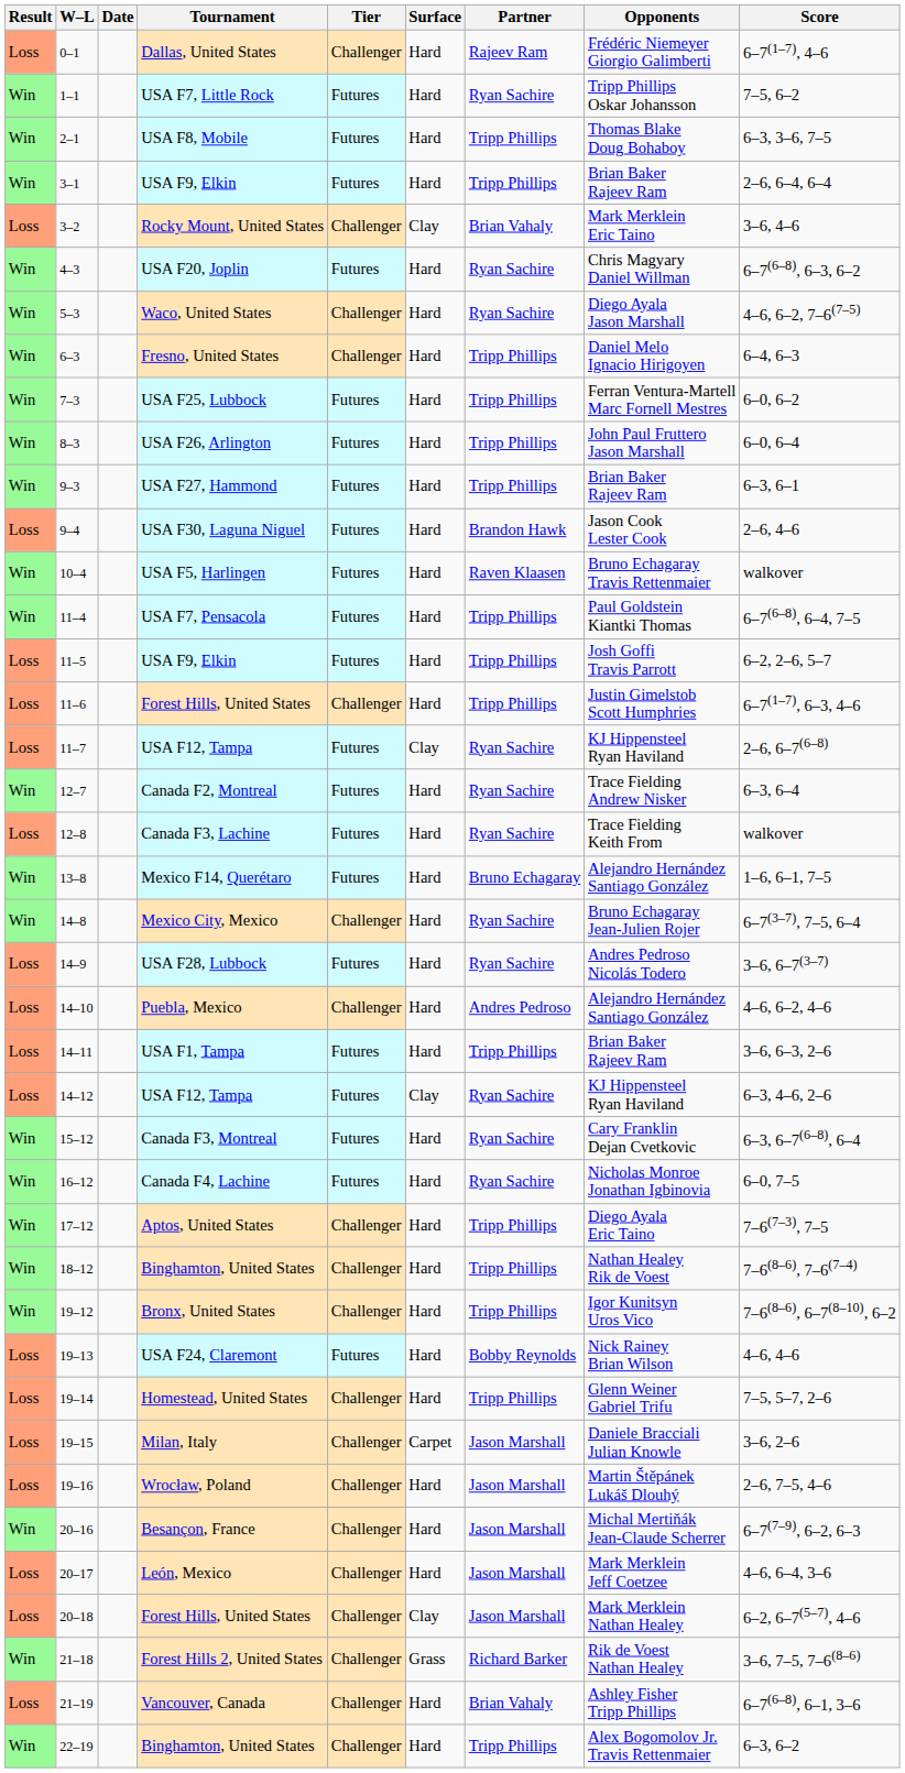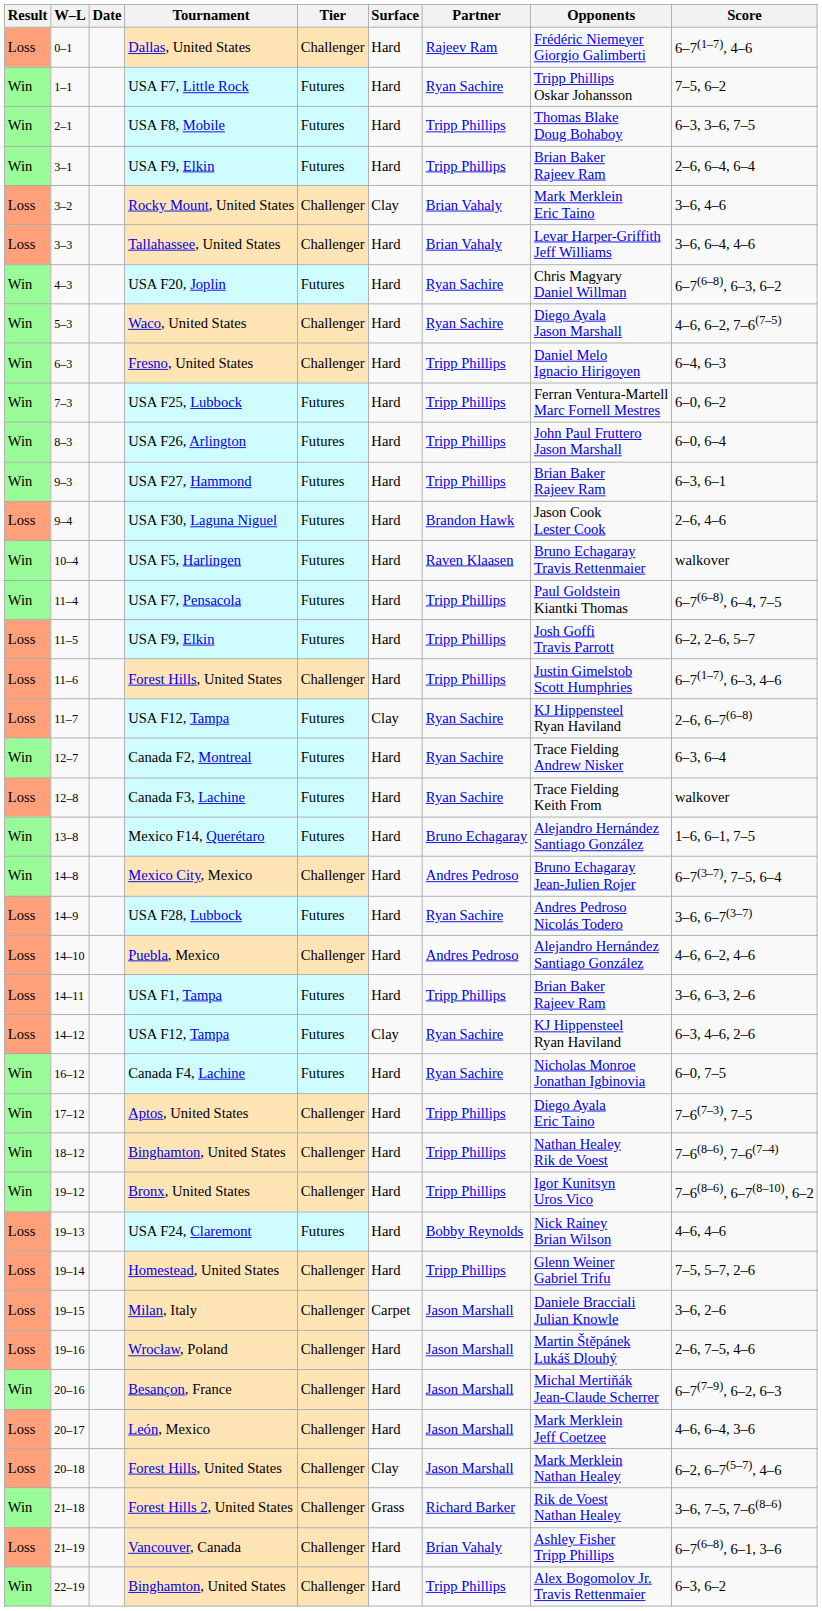 <table class="sortable wikitable">
 <tr>
 <th>Result</th>
 <th class="unsortable">W–L</th>
 <th>Date</th>
 <th>Tournament</th>
 <th>Tier</th>
 <th>Surface</th>
 <th>Partner</th>
 <th>Opponents</th>
 <th class="unsortable">Score</th>
 </tr>
 <tr>
 <td bgcolor=FFA07A>Loss</td>
 <td><small>0–1</small></td>
 <td></td>
 <td bgcolor=moccasin><a href='#'>Dallas</a>, United States</td>
 <td bgcolor=moccasin>Challenger</td>
 <td>Hard</td>
 <td> <a href='#'>Rajeev Ram</a></td>
 <td> <a href='#'>Frédéric Niemeyer</a> <br>  <a href='#'>Giorgio Galimberti</a></td>
 <td>6–7<sup>(1–7)</sup>, 4–6</td>
 </tr>
 <tr>
 <td bgcolor=98fb98>Win</td>
 <td><small>1–1</small></td>
 <td></td>
 <td bgcolor=cffcff>USA F7, <a href='#'>Little Rock</a></td>
 <td bgcolor=cffcff>Futures</td>
 <td>Hard</td>
 <td> <a href='#'>Ryan Sachire</a></td>
 <td> <a href='#'>Tripp Phillips</a> <br>  Oskar Johansson</td>
 <td>7–5, 6–2</td>
 </tr>
 <tr>
 <td bgcolor=98fb98>Win</td>
 <td><small>2–1</small></td>
 <td></td>
 <td bgcolor=cffcff>USA F8, <a href='#'>Mobile</a></td>
 <td bgcolor=cffcff>Futures</td>
 <td>Hard</td>
 <td> <a href='#'>Tripp Phillips</a></td>
 <td> <a href='#'>Thomas Blake</a> <br>  <a href='#'>Doug Bohaboy</a></td>
 <td>6–3, 3–6, 7–5</td>
 </tr>
 <tr>
 <td bgcolor=98fb98>Win</td>
 <td><small>3–1</small></td>
 <td></td>
 <td bgcolor=cffcff>USA F9, <a href='#'>Elkin</a></td>
 <td bgcolor=cffcff>Futures</td>
 <td>Hard</td>
 <td> <a href='#'>Tripp Phillips</a></td>
 <td> <a href='#'>Brian Baker</a> <br>  <a href='#'>Rajeev Ram</a></td>
 <td>2–6, 6–4, 6–4</td>
 </tr>
 <tr>
 <td bgcolor=FFA07A>Loss</td>
 <td><small>3–2</small></td>
 <td></td>
 <td bgcolor=moccasin><a href='#'>Rocky Mount</a>, United States</td>
 <td bgcolor=moccasin>Challenger</td>
 <td>Clay</td>
 <td> <a href='#'>Brian Vahaly</a></td>
 <td> <a href='#'>Mark Merklein</a> <br>  <a href='#'>Eric Taino</a></td>
 <td>3–6, 4–6</td>
+</tr>
+<tr>
+<td bgcolor=FFA07A>Loss</td>
+<td><small>3–3</small></td>
+<td></td>
+<td bgcolor=moccasin><a href='#'>Tallahassee</a>, United States</td>
+<td bgcolor=moccasin>Challenger</td>
+<td>Hard</td>
+<td> <a href='#'>Brian Vahaly</a></td>
+<td> <a href='#'>Levar Harper-Griffith</a> <br>  <a href='#'>Jeff Williams</a></td>
+<td>3–6, 6–4, 4–6</td>
 </tr>
 <tr>
 <td bgcolor=98fb98>Win</td>
 <td><small>4–3</small></td>
 <td></td>
 <td bgcolor=cffcff>USA F20, <a href='#'>Joplin</a></td>
 <td bgcolor=cffcff>Futures</td>
 <td>Hard</td>
 <td> <a href='#'>Ryan Sachire</a></td>
 <td> Chris Magyary <br>  <a href='#'>Daniel Willman</a></td>
 <td>6–7<sup>(6–8)</sup>, 6–3, 6–2</td>
 </tr>
 <tr>
 <td bgcolor=98fb98>Win</td>
 <td><small>5–3</small></td>
 <td></td>
 <td bgcolor=moccasin><a href='#'>Waco</a>, United States</td>
 <td bgcolor=moccasin>Challenger</td>
 <td>Hard</td>
 <td> <a href='#'>Ryan Sachire</a></td>
 <td> <a href='#'>Diego Ayala</a> <br>  <a href='#'>Jason Marshall</a></td>
 <td>4–6, 6–2, 7–6<sup>(7–5)</sup></td>
 </tr>
 <tr>
 <td bgcolor=98fb98>Win</td>
 <td><small>6–3</small></td>
 <td></td>
 <td bgcolor=moccasin><a href='#'>Fresno</a>, United States</td>
 <td bgcolor=moccasin>Challenger</td>
 <td>Hard</td>
 <td> <a href='#'>Tripp Phillips</a></td>
 <td> <a href='#'>Daniel Melo</a> <br>  <a href='#'>Ignacio Hirigoyen</a></td>
 <td>6–4, 6–3</td>
 </tr>
 <tr>
 <td bgcolor=98fb98>Win</td>
 <td><small>7–3</small></td>
 <td></td>
 <td bgcolor=cffcff>USA F25, <a href='#'>Lubbock</a></td>
 <td bgcolor=cffcff>Futures</td>
 <td>Hard</td>
 <td> <a href='#'>Tripp Phillips</a></td>
 <td> Ferran Ventura-Martell <br>  <a href='#'>Marc Fornell Mestres</a></td>
 <td>6–0, 6–2</td>
 </tr>
 <tr>
 <td bgcolor=98fb98>Win</td>
 <td><small>8–3</small></td>
 <td></td>
 <td bgcolor=cffcff>USA F26, <a href='#'>Arlington</a></td>
 <td bgcolor=cffcff>Futures</td>
 <td>Hard</td>
 <td> <a href='#'>Tripp Phillips</a></td>
 <td> <a href='#'>John Paul Fruttero</a> <br>  <a href='#'>Jason Marshall</a></td>
 <td>6–0, 6–4</td>
 </tr>
 <tr>
 <td bgcolor=98fb98>Win</td>
 <td><small>9–3</small></td>
 <td></td>
 <td bgcolor=cffcff>USA F27, <a href='#'>Hammond</a></td>
 <td bgcolor=cffcff>Futures</td>
 <td>Hard</td>
 <td> <a href='#'>Tripp Phillips</a></td>
 <td> <a href='#'>Brian Baker</a> <br>  <a href='#'>Rajeev Ram</a></td>
 <td>6–3, 6–1</td>
 </tr>
 <tr>
 <td bgcolor=FFA07A>Loss</td>
 <td><small>9–4</small></td>
 <td></td>
 <td bgcolor=cffcff>USA F30, <a href='#'>Laguna Niguel</a></td>
 <td bgcolor=cffcff>Futures</td>
 <td>Hard</td>
 <td> <a href='#'>Brandon Hawk</a></td>
 <td> Jason Cook <br>  <a href='#'>Lester Cook</a></td>
 <td>2–6, 4–6</td>
 </tr>
 <tr>
 <td bgcolor=98fb98>Win</td>
 <td><small>10–4</small></td>
 <td></td>
 <td bgcolor=cffcff>USA F5, <a href='#'>Harlingen</a></td>
 <td bgcolor=cffcff>Futures</td>
 <td>Hard</td>
 <td> <a href='#'>Raven Klaasen</a></td>
 <td> <a href='#'>Bruno Echagaray</a> <br>  <a href='#'>Travis Rettenmaier</a></td>
 <td>walkover</td>
 </tr>
 <tr>
 <td bgcolor=98fb98>Win</td>
 <td><small>11–4</small></td>
 <td></td>
 <td bgcolor=cffcff>USA F7, <a href='#'>Pensacola</a></td>
 <td bgcolor=cffcff>Futures</td>
 <td>Hard</td>
 <td> <a href='#'>Tripp Phillips</a></td>
 <td> <a href='#'>Paul Goldstein</a> <br>  Kiantki Thomas</td>
 <td>6–7<sup>(6–8)</sup>, 6–4, 7–5</td>
 </tr>
 <tr>
 <td bgcolor=FFA07A>Loss</td>
 <td><small>11–5</small></td>
 <td></td>
 <td bgcolor=cffcff>USA F9, <a href='#'>Elkin</a></td>
 <td bgcolor=cffcff>Futures</td>
 <td>Hard</td>
 <td> <a href='#'>Tripp Phillips</a></td>
 <td> <a href='#'>Josh Goffi</a> <br>  <a href='#'>Travis Parrott</a></td>
 <td>6–2, 2–6, 5–7</td>
 </tr>
 <tr>
 <td bgcolor=FFA07A>Loss</td>
 <td><small>11–6</small></td>
 <td></td>
 <td bgcolor=moccasin><a href='#'>Forest Hills</a>, United States</td>
 <td bgcolor=moccasin>Challenger</td>
 <td>Hard</td>
 <td> <a href='#'>Tripp Phillips</a></td>
 <td> <a href='#'>Justin Gimelstob</a> <br>  <a href='#'>Scott Humphries</a></td>
 <td>6–7<sup>(1–7)</sup>, 6–3, 4–6</td>
 </tr>
 <tr>
 <td bgcolor=FFA07A>Loss</td>
 <td><small>11–7</small></td>
 <td></td>
 <td bgcolor=cffcff>USA F12, <a href='#'>Tampa</a></td>
 <td bgcolor=cffcff>Futures</td>
 <td>Clay</td>
 <td> <a href='#'>Ryan Sachire</a></td>
 <td> <a href='#'>KJ Hippensteel</a> <br>  Ryan Haviland</td>
 <td>2–6, 6–7<sup>(6–8)</sup></td>
 </tr>
 <tr>
 <td bgcolor=98fb98>Win</td>
 <td><small>12–7</small></td>
 <td></td>
 <td bgcolor=cffcff>Canada F2, <a href='#'>Montreal</a></td>
 <td bgcolor=cffcff>Futures</td>
 <td>Hard</td>
 <td> <a href='#'>Ryan Sachire</a></td>
 <td> Trace Fielding <br>  <a href='#'>Andrew Nisker</a></td>
 <td>6–3, 6–4</td>
 </tr>
 <tr>
 <td bgcolor=FFA07A>Loss</td>
 <td><small>12–8</small></td>
 <td></td>
 <td bgcolor=cffcff>Canada F3, <a href='#'>Lachine</a></td>
 <td bgcolor=cffcff>Futures</td>
 <td>Hard</td>
 <td> <a href='#'>Ryan Sachire</a></td>
 <td> Trace Fielding <br>  Keith From</td>
 <td>walkover</td>
 </tr>
 <tr>
 <td bgcolor=98fb98>Win</td>
 <td><small>13–8</small></td>
 <td></td>
 <td bgcolor=cffcff>Mexico F14, <a href='#'>Querétaro</a></td>
 <td bgcolor=cffcff>Futures</td>
 <td>Hard</td>
 <td> <a href='#'>Bruno Echagaray</a></td>
 <td> <a href='#'>Alejandro Hernández</a> <br>  <a href='#'>Santiago González</a></td>
 <td>1–6, 6–1, 7–5</td>
 </tr>
 <tr>
 <td bgcolor=98fb98>Win</td>
 <td><small>14–8</small></td>
 <td></td>
 <td bgcolor=moccasin><a href='#'>Mexico City</a>, Mexico</td>
 <td bgcolor=moccasin>Challenger</td>
 <td>Hard</td>
-<td> <a href='#'>Ryan Sachire</a></td>
+<td> <a href='#'>Andres Pedroso</a></td>
 <td> <a href='#'>Bruno Echagaray</a> <br>  <a href='#'>Jean-Julien Rojer</a></td>
 <td>6–7<sup>(3–7)</sup>, 7–5, 6–4</td>
 </tr>
 <tr>
 <td bgcolor=FFA07A>Loss</td>
 <td><small>14–9</small></td>
 <td></td>
 <td bgcolor=cffcff>USA F28, <a href='#'>Lubbock</a></td>
 <td bgcolor=cffcff>Futures</td>
 <td>Hard</td>
 <td> <a href='#'>Ryan Sachire</a></td>
 <td> <a href='#'>Andres Pedroso</a> <br>  <a href='#'>Nicolás Todero</a></td>
 <td>3–6, 6–7<sup>(3–7)</sup></td>
 </tr>
 <tr>
 <td bgcolor=FFA07A>Loss</td>
 <td><small>14–10</small></td>
 <td></td>
 <td bgcolor=moccasin><a href='#'>Puebla</a>, Mexico</td>
 <td bgcolor=moccasin>Challenger</td>
 <td>Hard</td>
 <td> <a href='#'>Andres Pedroso</a></td>
 <td> <a href='#'>Alejandro Hernández</a> <br>  <a href='#'>Santiago González</a></td>
 <td>4–6, 6–2, 4–6</td>
 </tr>
 <tr>
 <td bgcolor=FFA07A>Loss</td>
 <td><small>14–11</small></td>
 <td></td>
 <td bgcolor=cffcff>USA F1, <a href='#'>Tampa</a></td>
 <td bgcolor=cffcff>Futures</td>
 <td>Hard</td>
 <td> <a href='#'>Tripp Phillips</a></td>
 <td> <a href='#'>Brian Baker</a> <br>  <a href='#'>Rajeev Ram</a></td>
 <td>3–6, 6–3, 2–6</td>
 </tr>
 <tr>
 <td bgcolor=FFA07A>Loss</td>
 <td><small>14–12</small></td>
 <td></td>
 <td bgcolor=cffcff>USA F12, <a href='#'>Tampa</a></td>
 <td bgcolor=cffcff>Futures</td>
 <td>Clay</td>
 <td> <a href='#'>Ryan Sachire</a></td>
 <td> <a href='#'>KJ Hippensteel</a> <br>  Ryan Haviland</td>
 <td>6–3, 4–6, 2–6</td>
-</tr>
-<tr>
-<td bgcolor=98fb98>Win</td>
-<td><small>15–12</small></td>
-<td></td>
-<td bgcolor=cffcff>Canada F3, <a href='#'>Montreal</a></td>
-<td bgcolor=cffcff>Futures</td>
-<td>Hard</td>
-<td> <a href='#'>Ryan Sachire</a></td>
-<td> <a href='#'>Cary Franklin</a> <br>  Dejan Cvetkovic</td>
-<td>6–3, 6–7<sup>(6–8)</sup>, 6–4</td>
 </tr>
 <tr>
 <td bgcolor=98fb98>Win</td>
 <td><small>16–12</small></td>
 <td></td>
 <td bgcolor=cffcff>Canada F4, <a href='#'>Lachine</a></td>
 <td bgcolor=cffcff>Futures</td>
 <td>Hard</td>
 <td> <a href='#'>Ryan Sachire</a></td>
 <td> <a href='#'>Nicholas Monroe</a> <br>  <a href='#'>Jonathan Igbinovia</a></td>
 <td>6–0, 7–5</td>
 </tr>
 <tr>
 <td bgcolor=98fb98>Win</td>
 <td><small>17–12</small></td>
 <td></td>
 <td bgcolor=moccasin><a href='#'>Aptos</a>, United States</td>
 <td bgcolor=moccasin>Challenger</td>
 <td>Hard</td>
 <td> <a href='#'>Tripp Phillips</a></td>
 <td> <a href='#'>Diego Ayala</a> <br>  <a href='#'>Eric Taino</a></td>
 <td>7–6<sup>(7–3)</sup>, 7–5</td>
 </tr>
 <tr>
 <td bgcolor=98fb98>Win</td>
 <td><small>18–12</small></td>
 <td></td>
 <td bgcolor=moccasin><a href='#'>Binghamton</a>, United States</td>
 <td bgcolor=moccasin>Challenger</td>
 <td>Hard</td>
 <td> <a href='#'>Tripp Phillips</a></td>
 <td> <a href='#'>Nathan Healey</a> <br>  <a href='#'>Rik de Voest</a></td>
 <td>7–6<sup>(8–6)</sup>, 7–6<sup>(7–4)</sup></td>
 </tr>
 <tr>
 <td bgcolor=98fb98>Win</td>
 <td><small>19–12</small></td>
 <td></td>
 <td bgcolor=moccasin><a href='#'>Bronx</a>, United States</td>
 <td bgcolor=moccasin>Challenger</td>
 <td>Hard</td>
 <td> <a href='#'>Tripp Phillips</a></td>
 <td> <a href='#'>Igor Kunitsyn</a> <br>  <a href='#'>Uros Vico</a></td>
 <td>7–6<sup>(8–6)</sup>, 6–7<sup>(8–10)</sup>, 6–2</td>
 </tr>
 <tr>
 <td bgcolor=FFA07A>Loss</td>
 <td><small>19–13</small></td>
 <td></td>
 <td bgcolor=cffcff>USA F24, <a href='#'>Claremont</a></td>
 <td bgcolor=cffcff>Futures</td>
 <td>Hard</td>
 <td> <a href='#'>Bobby Reynolds</a></td>
 <td> <a href='#'>Nick Rainey</a> <br>  <a href='#'>Brian Wilson</a></td>
 <td>4–6, 4–6</td>
 </tr>
 <tr>
 <td bgcolor=FFA07A>Loss</td>
 <td><small>19–14</small></td>
 <td></td>
 <td bgcolor=moccasin><a href='#'>Homestead</a>, United States</td>
 <td bgcolor=moccasin>Challenger</td>
 <td>Hard</td>
 <td> <a href='#'>Tripp Phillips</a></td>
 <td> <a href='#'>Glenn Weiner</a> <br>  <a href='#'>Gabriel Trifu</a></td>
 <td>7–5, 5–7, 2–6</td>
 </tr>
 <tr>
 <td bgcolor=FFA07A>Loss</td>
 <td><small>19–15</small></td>
 <td></td>
 <td bgcolor=moccasin><a href='#'>Milan</a>, Italy</td>
 <td bgcolor=moccasin>Challenger</td>
 <td>Carpet</td>
 <td> <a href='#'>Jason Marshall</a></td>
 <td> <a href='#'>Daniele Bracciali</a> <br>  <a href='#'>Julian Knowle</a></td>
 <td>3–6, 2–6</td>
 </tr>
 <tr>
 <td bgcolor=FFA07A>Loss</td>
 <td><small>19–16</small></td>
 <td></td>
 <td bgcolor=moccasin><a href='#'>Wrocław</a>, Poland</td>
 <td bgcolor=moccasin>Challenger</td>
 <td>Hard</td>
 <td> <a href='#'>Jason Marshall</a></td>
 <td> <a href='#'>Martin Štěpánek</a> <br>  <a href='#'>Lukáš Dlouhý</a></td>
 <td>2–6, 7–5, 4–6</td>
 </tr>
 <tr>
 <td bgcolor=98fb98>Win</td>
 <td><small>20–16</small></td>
 <td></td>
 <td bgcolor=moccasin><a href='#'>Besançon</a>, France</td>
 <td bgcolor=moccasin>Challenger</td>
 <td>Hard</td>
 <td> <a href='#'>Jason Marshall</a></td>
 <td> <a href='#'>Michal Mertiňák</a> <br>  <a href='#'>Jean-Claude Scherrer</a></td>
 <td>6–7<sup>(7–9)</sup>, 6–2, 6–3</td>
 </tr>
 <tr>
 <td bgcolor=FFA07A>Loss</td>
 <td><small>20–17</small></td>
 <td></td>
 <td bgcolor=moccasin><a href='#'>León</a>, Mexico</td>
 <td bgcolor=moccasin>Challenger</td>
 <td>Hard</td>
 <td> <a href='#'>Jason Marshall</a></td>
 <td> <a href='#'>Mark Merklein</a> <br>  <a href='#'>Jeff Coetzee</a></td>
 <td>4–6, 6–4, 3–6</td>
 </tr>
 <tr>
 <td bgcolor=FFA07A>Loss</td>
 <td><small>20–18</small></td>
 <td></td>
 <td bgcolor=moccasin><a href='#'>Forest Hills</a>, United States</td>
 <td bgcolor=moccasin>Challenger</td>
 <td>Clay</td>
 <td> <a href='#'>Jason Marshall</a></td>
 <td> <a href='#'>Mark Merklein</a> <br>  <a href='#'>Nathan Healey</a></td>
 <td>6–2, 6–7<sup>(5–7)</sup>, 4–6</td>
 </tr>
 <tr>
 <td bgcolor=98fb98>Win</td>
 <td><small>21–18</small></td>
 <td></td>
 <td bgcolor=moccasin><a href='#'>Forest Hills 2</a>, United States</td>
 <td bgcolor=moccasin>Challenger</td>
 <td>Grass</td>
 <td> <a href='#'>Richard Barker</a></td>
 <td> <a href='#'>Rik de Voest</a> <br>  <a href='#'>Nathan Healey</a></td>
 <td>3–6, 7–5, 7–6<sup>(8–6)</sup></td>
 </tr>
 <tr>
 <td bgcolor=FFA07A>Loss</td>
 <td><small>21–19</small></td>
 <td></td>
 <td bgcolor=moccasin><a href='#'>Vancouver</a>, Canada</td>
 <td bgcolor=moccasin>Challenger</td>
 <td>Hard</td>
 <td> <a href='#'>Brian Vahaly</a></td>
 <td> <a href='#'>Ashley Fisher</a> <br>  <a href='#'>Tripp Phillips</a></td>
 <td>6–7<sup>(6–8)</sup>, 6–1, 3–6</td>
 </tr>
 <tr>
 <td bgcolor=98fb98>Win</td>
 <td><small>22–19</small></td>
 <td></td>
 <td bgcolor=moccasin><a href='#'>Binghamton</a>, United States</td>
 <td bgcolor=moccasin>Challenger</td>
 <td>Hard</td>
 <td> <a href='#'>Tripp Phillips</a></td>
 <td> <a href='#'>Alex Bogomolov Jr.</a> <br>  <a href='#'>Travis Rettenmaier</a></td>
 <td>6–3, 6–2</td>
 </tr>
 </table>
